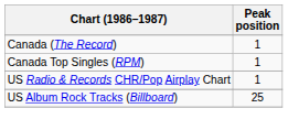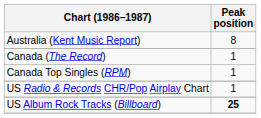 <table class="wikitable sortable">
 <tr>
 <th>Chart (1986–1987)</th>
 <th>Peak<br>position</th>
+</tr>
+<tr>
+<td>Australia (<a href='#'>Kent Music Report</a>)</td>
+<td align="center">8</td>
 </tr>
 <tr>
 </tr>
 <tr>
 <td>Canada (<a href='#'><em>The Record</em></a>)</td>
 <td align="center">1</td>
 </tr>
 <tr>
 <td>Canada Top Singles (<em><a href='#'>RPM</a></em>)</td>
 <td align="center">1</td>
 </tr>
 <tr>
 </tr>
 <tr>
 </tr>
 <tr>
 </tr>
 <tr>
 </tr>
 <tr>
 <td>US <em><a href='#'>Radio & Records</a></em> <a href='#'>CHR/Pop</a> <a href='#'>Airplay</a> Chart</td>
 <td align="center">1</td>
 </tr>
 <tr>
 </tr>
 <tr>
 <td>US <a href='#'>Album Rock Tracks</a> (<a href='#'><em>Billboard</em></a>)</td>
-<td align="center">25</td>
+<td align="center"><strong>25</strong></td>
 </tr>
 <tr>
 </tr>
 </table>
